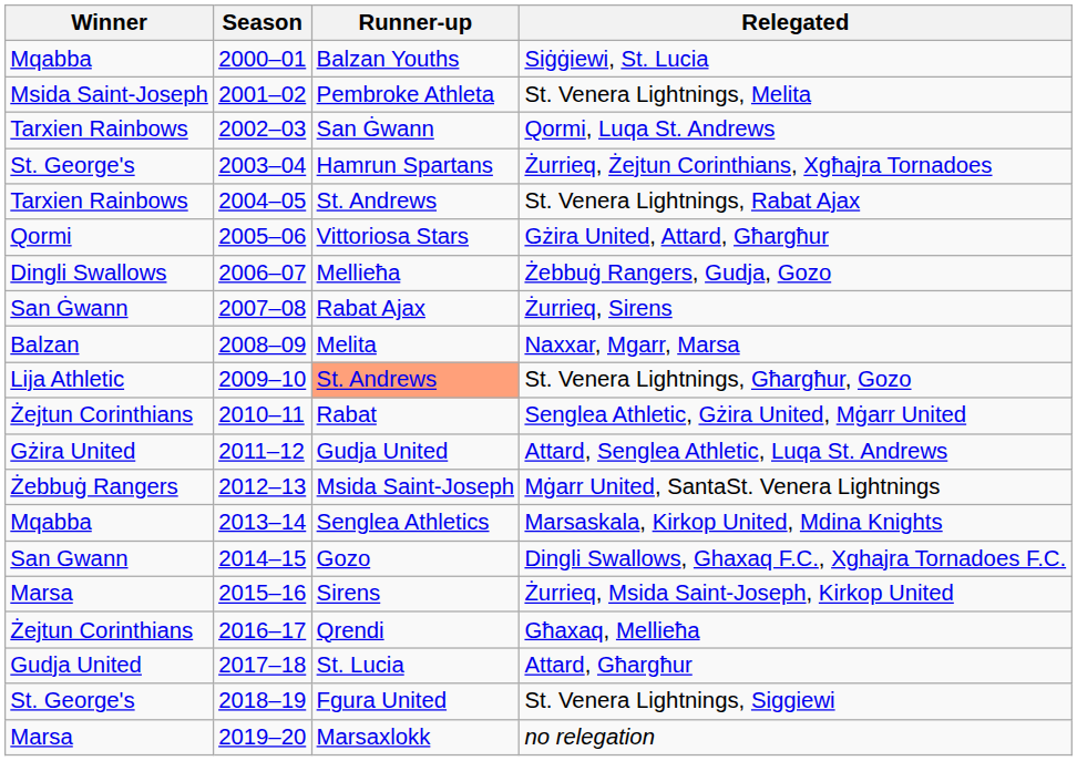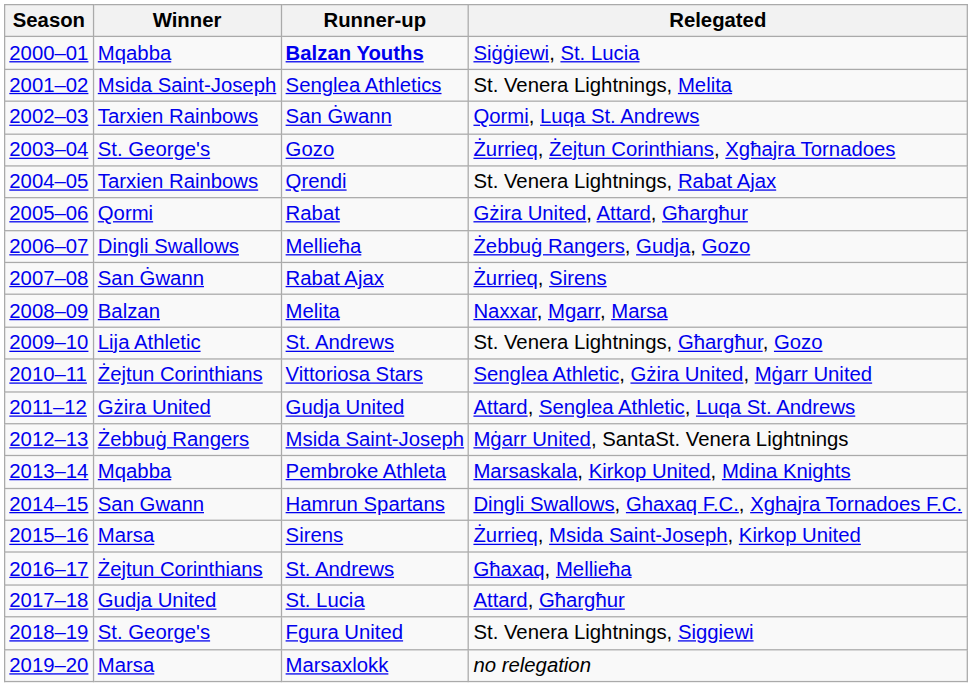 <table class="wikitable">
 <tr>
+<th>Season</th>
 <th>Winner</th>
-<th>Season</th>
 <th>Runner-up</th>
 <th>Relegated</th>
 </tr>
 <tr>
+<td align="center"><a href='#'>2000–01</a></td>
 <td><a href='#'>Mqabba</a></td>
-<td align="center"><a href='#'>2000–01</a></td>
-<td><a href='#'>Balzan Youths</a></td>
+<td><strong><a href='#'>Balzan Youths</a></strong></td>
 <td><a href='#'>Siġġiewi</a>, <a href='#'>St. Lucia</a></td>
 </tr>
 <tr>
+<td align="center"><a href='#'>2001–02</a></td>
 <td><a href='#'>Msida Saint-Joseph</a></td>
-<td align="center"><a href='#'>2001–02</a></td>
-<td><a href='#'>Pembroke Athleta</a></td>
+<td><a href='#'>Senglea Athletics</a></td>
 <td>St. Venera Lightnings, <a href='#'>Melita</a></td>
 </tr>
 <tr>
+<td align="center"><a href='#'>2002–03</a></td>
 <td><a href='#'>Tarxien Rainbows</a></td>
-<td align="center"><a href='#'>2002–03</a></td>
 <td><a href='#'>San Ġwann</a></td>
 <td><a href='#'>Qormi</a>, <a href='#'>Luqa St. Andrews</a></td>
 </tr>
 <tr>
+<td align="center"><a href='#'>2003–04</a></td>
 <td><a href='#'>St. George's</a></td>
-<td align="center"><a href='#'>2003–04</a></td>
-<td><a href='#'>Hamrun Spartans</a></td>
+<td><a href='#'>Gozo</a></td>
 <td><a href='#'>Żurrieq</a>, <a href='#'>Żejtun Corinthians</a>, <a href='#'>Xgħajra Tornadoes</a></td>
 </tr>
 <tr>
+<td align="center"><a href='#'>2004–05</a></td>
 <td><a href='#'>Tarxien Rainbows</a></td>
-<td align="center"><a href='#'>2004–05</a></td>
-<td><a href='#'>St. Andrews</a></td>
+<td><a href='#'>Qrendi</a></td>
 <td>St. Venera Lightnings, <a href='#'>Rabat Ajax</a></td>
 </tr>
 <tr>
+<td align="center"><a href='#'>2005–06</a></td>
 <td><a href='#'>Qormi</a></td>
-<td align="center"><a href='#'>2005–06</a></td>
-<td><a href='#'>Vittoriosa Stars</a></td>
+<td><a href='#'>Rabat</a></td>
 <td><a href='#'>Gżira United</a>, <a href='#'>Attard</a>, <a href='#'>Għargħur</a></td>
 </tr>
 <tr>
+<td align="center"><a href='#'>2006–07</a></td>
 <td><a href='#'>Dingli Swallows</a></td>
-<td align="center"><a href='#'>2006–07</a></td>
 <td><a href='#'>Mellieħa</a></td>
 <td><a href='#'>Żebbuġ Rangers</a>, <a href='#'>Gudja</a>, <a href='#'>Gozo</a></td>
 </tr>
 <tr>
+<td align="center"><a href='#'>2007–08</a></td>
 <td><a href='#'>San Ġwann</a></td>
-<td align="center"><a href='#'>2007–08</a></td>
 <td><a href='#'>Rabat Ajax</a></td>
 <td><a href='#'>Żurrieq</a>, <a href='#'>Sirens</a></td>
 </tr>
 <tr>
+<td><a href='#'>2008–09</a></td>
 <td><a href='#'>Balzan</a></td>
-<td><a href='#'>2008–09</a></td>
 <td><a href='#'>Melita</a></td>
 <td><a href='#'>Naxxar</a>, <a href='#'>Mgarr</a>, <a href='#'>Marsa</a></td>
 </tr>
 <tr>
+<td><a href='#'>2009–10</a></td>
 <td><a href='#'>Lija Athletic</a></td>
-<td><a href='#'>2009–10</a></td>
-<td style="background: lightsalmon;"><a href='#'>St. Andrews</a></td>
+<td><a href='#'>St. Andrews</a></td>
 <td>St. Venera Lightnings, <a href='#'>Għargħur</a>, <a href='#'>Gozo</a></td>
 </tr>
 <tr>
+<td><a href='#'>2010–11</a></td>
 <td><a href='#'>Żejtun Corinthians</a></td>
-<td><a href='#'>2010–11</a></td>
-<td><a href='#'>Rabat</a></td>
+<td><a href='#'>Vittoriosa Stars</a></td>
 <td><a href='#'>Senglea Athletic</a>, <a href='#'>Gżira United</a>, <a href='#'>Mġarr United</a></td>
 </tr>
 <tr>
+<td><a href='#'>2011–12</a></td>
 <td><a href='#'>Gżira United</a></td>
-<td><a href='#'>2011–12</a></td>
 <td><a href='#'>Gudja United</a></td>
 <td><a href='#'>Attard</a>, <a href='#'>Senglea Athletic</a>, <a href='#'>Luqa St. Andrews</a></td>
 </tr>
 <tr>
+<td><a href='#'>2012–13</a></td>
 <td><a href='#'>Żebbuġ Rangers</a></td>
-<td><a href='#'>2012–13</a></td>
 <td><a href='#'>Msida Saint-Joseph</a></td>
 <td><a href='#'>Mġarr United</a>, SantaSt. Venera Lightnings</td>
 </tr>
 <tr>
+<td><a href='#'>2013–14</a></td>
 <td><a href='#'>Mqabba</a></td>
-<td><a href='#'>2013–14</a></td>
-<td><a href='#'>Senglea Athletics</a></td>
+<td><a href='#'>Pembroke Athleta</a></td>
 <td><a href='#'>Marsaskala</a>, <a href='#'>Kirkop United</a>, <a href='#'>Mdina Knights</a></td>
 </tr>
 <tr>
+<td><a href='#'>2014–15</a></td>
 <td><a href='#'>San Gwann</a></td>
-<td><a href='#'>2014–15</a></td>
-<td><a href='#'>Gozo</a></td>
+<td><a href='#'>Hamrun Spartans</a></td>
 <td><a href='#'>Dingli Swallows</a>, <a href='#'>Ghaxaq F.C.</a>, <a href='#'>Xghajra Tornadoes F.C.</a></td>
 </tr>
 <tr>
+<td><a href='#'>2015–16</a></td>
 <td><a href='#'>Marsa</a></td>
-<td><a href='#'>2015–16</a></td>
 <td><a href='#'>Sirens</a></td>
 <td><a href='#'>Żurrieq</a>, <a href='#'>Msida Saint-Joseph</a>, <a href='#'>Kirkop United</a></td>
 </tr>
 <tr>
+<td><a href='#'>2016–17</a></td>
 <td><a href='#'>Żejtun Corinthians</a></td>
-<td><a href='#'>2016–17</a></td>
-<td><a href='#'>Qrendi</a></td>
+<td><a href='#'>St. Andrews</a></td>
 <td><a href='#'>Għaxaq</a>, <a href='#'>Mellieħa</a></td>
 </tr>
 <tr>
+<td><a href='#'>2017–18</a></td>
 <td><a href='#'>Gudja United</a></td>
-<td><a href='#'>2017–18</a></td>
 <td><a href='#'>St. Lucia</a></td>
 <td><a href='#'>Attard</a>, <a href='#'>Għargħur</a></td>
 </tr>
 <tr>
+<td><a href='#'>2018–19</a></td>
 <td><a href='#'>St. George's</a></td>
-<td><a href='#'>2018–19</a></td>
 <td><a href='#'>Fgura United</a></td>
 <td>St. Venera Lightnings, <a href='#'>Siggiewi</a></td>
 </tr>
 <tr>
+<td><a href='#'>2019–20</a></td>
 <td><a href='#'>Marsa</a></td>
-<td><a href='#'>2019–20</a></td>
 <td><a href='#'>Marsaxlokk</a></td>
 <td><em>no relegation</em></td>
 </tr>
 </table>
